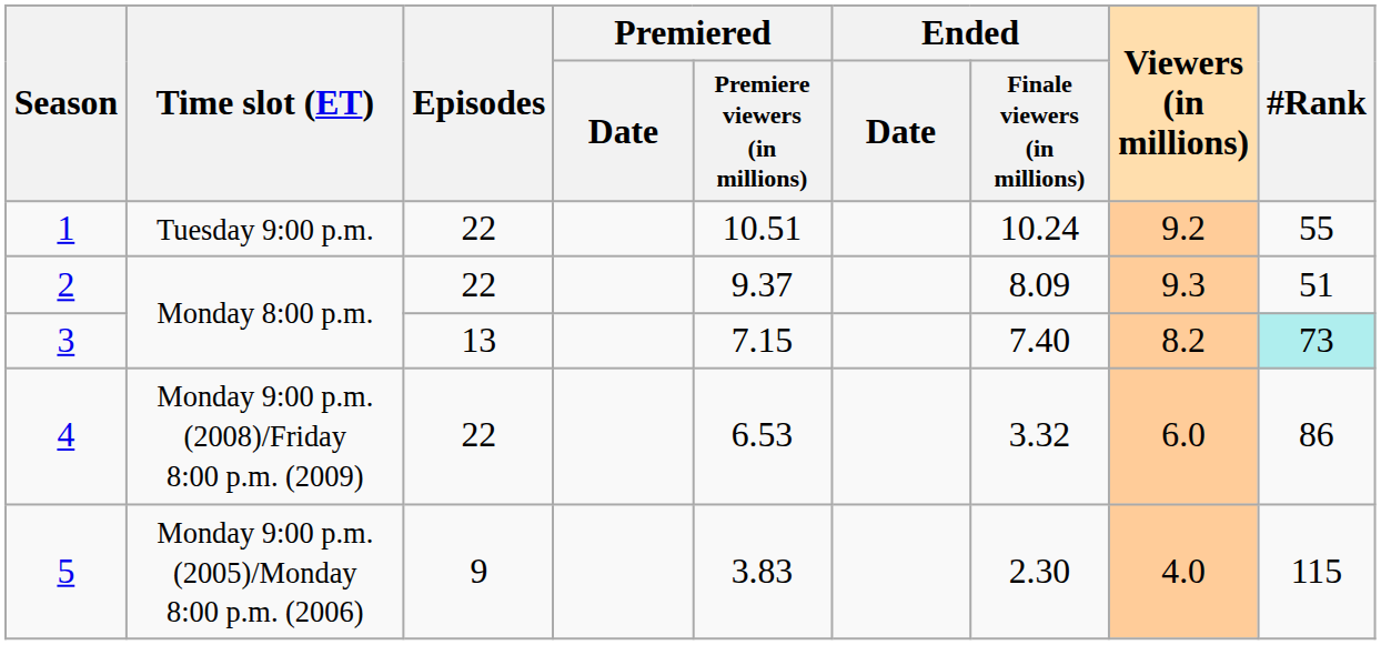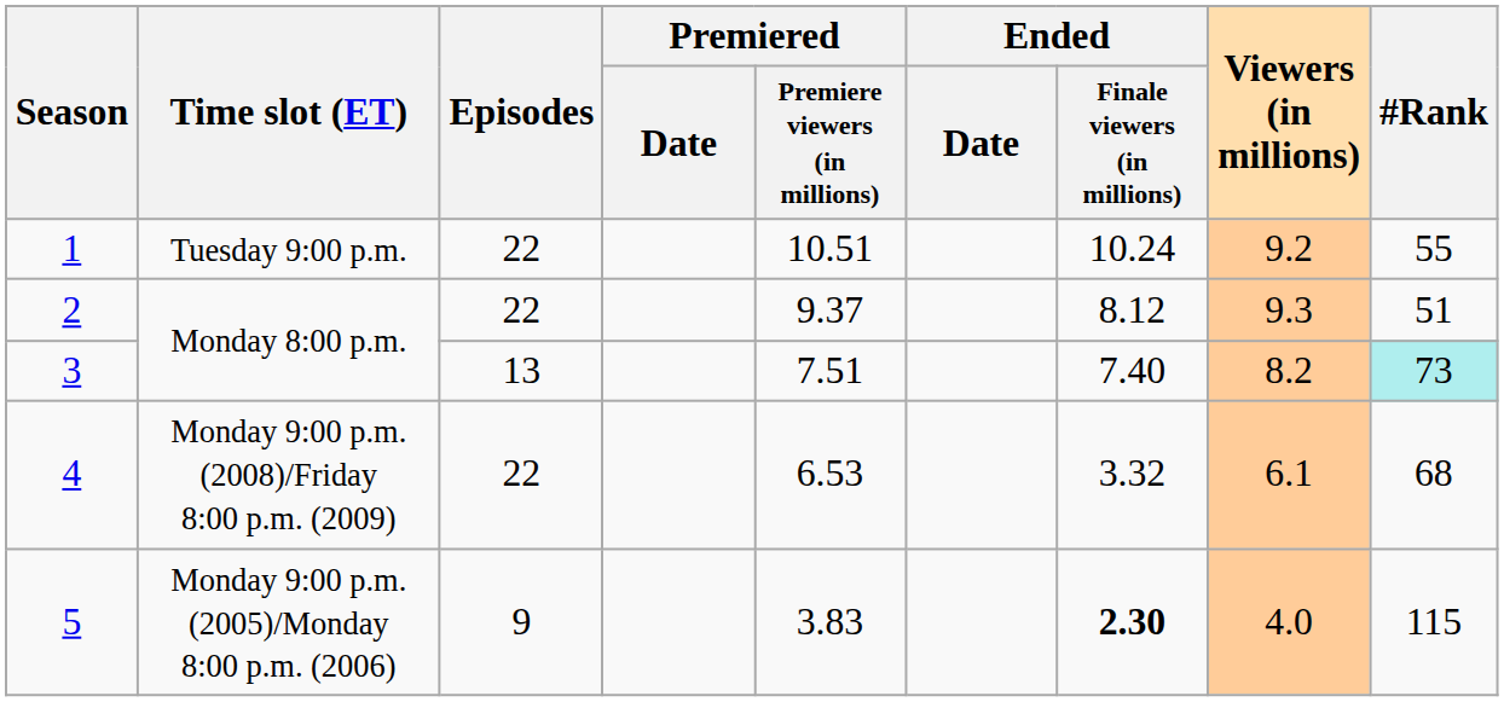 <table class="wikitable" style="text-align:center; width:100%;">
 <tr>
 <th rowspan="2" style="width:5%;">Season</th>
 <th rowspan="2" style="width:20%;">Time slot (<a href='#'>ET</a>)</th>
 <th rowspan="2" style="width:5%;">Episodes</th>
 <th colspan="2">Premiered</th>
 <th colspan="2">Ended</th>
 <th rowspan="2" style="width:10%; background:#ffdead;">Viewers<br>(in millions)</th>
 <th rowspan="2" style="width:5%;">#Rank</th>
 </tr>
 <tr>
 <th style="width:10%;">Date</th>
 <th style="width:10%; font-size:smaller; line-height:100%;" span><small>Premiere viewers<br>(in millions)</small></th>
 <th style="width:10%;">Date</th>
 <th style="width:10%; font-size:smaller; line-height:100%;" span><small>Finale viewers<br>(in millions)</small></th>
 </tr>
 <tr>
 <td><a href='#'>1</a></td>
 <td><small>Tuesday 9:00 p.m. </small></td>
 <td>22</td>
 <td style="font-size:11px;line-height:110%"></td>
 <td>10.51</td>
 <td style="font-size:11px;line-height:110%"></td>
 <td>10.24</td>
 <td style="background:#fc9;">9.2</td>
 <td>55</td>
 </tr>
 <tr>
 <td><a href='#'>2</a></td>
 <td rowspan="2"><small>Monday 8:00 p.m.</small></td>
 <td>22</td>
 <td style="font-size:11px;line-height:110%"></td>
 <td>9.37</td>
 <td style="font-size:11px;line-height:110%"></td>
-<td>8.09</td>
+<td>8.12</td>
 <td style="background:#fc9;">9.3</td>
 <td>51</td>
 </tr>
 <tr>
 <td><a href='#'>3</a></td>
 <td>13</td>
 <td style="font-size:11px;line-height:110%"></td>
-<td>7.15</td>
+<td>7.51</td>
 <td style="font-size:11px;line-height:110%"></td>
 <td>7.40</td>
 <td style="background:#fc9;">8.2</td>
 <td style="background: paleturquoise;">73</td>
 </tr>
 <tr>
 <td><a href='#'>4</a></td>
 <td><small>Monday 9:00 p.m. (2008)/Friday 8:00 p.m. (2009)</small></td>
 <td>22</td>
 <td style="font-size:11px;line-height:110%"></td>
 <td>6.53</td>
 <td style="font-size:11px;line-height:110%"></td>
 <td>3.32</td>
-<td style="background:#fc9;">6.0</td>
-<td>86</td>
+<td style="background:#fc9;">6.1</td>
+<td>68</td>
 </tr>
 <tr>
 <td><a href='#'>5</a></td>
 <td><small>Monday 9:00 p.m. (2005)/Monday 8:00 p.m. (2006)</small></td>
 <td>9</td>
 <td style="font-size:11px;line-height:110%"></td>
 <td>3.83</td>
 <td style="font-size:11px;line-height:110%"></td>
-<td>2.30</td>
+<td><strong>2.30</strong></td>
 <td style="background:#fc9;">4.0</td>
 <td>115</td>
 </tr>
 </table>
